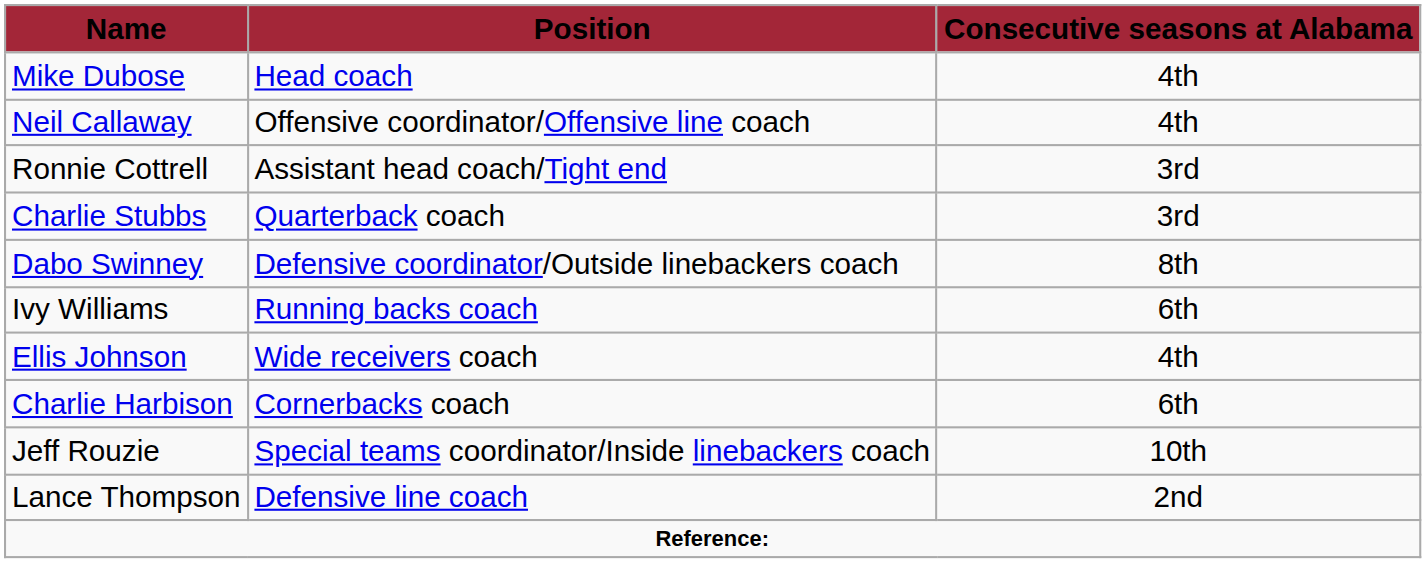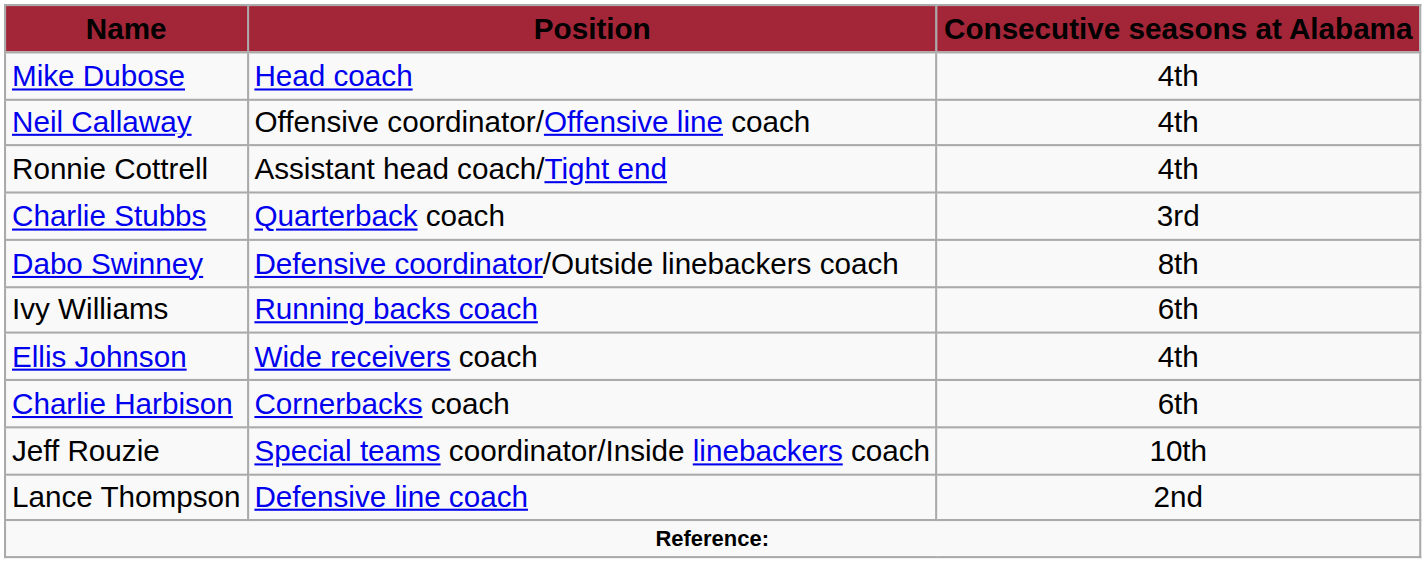 <table class="wikitable" style="font-size:90%;">
 <tr>
 <th style="background:#A32638;"><span>Name</span></th>
 <th style="background:#A32638;"><span>Position</span></th>
 <th style="background:#A32638;"><span>Consecutive seasons at Alabama </span></th>
 </tr>
 <tr>
 <td><a href='#'>Mike Dubose</a></td>
 <td><a href='#'>Head coach</a></td>
 <td align=center>4th</td>
 </tr>
 <tr>
 <td><a href='#'>Neil Callaway</a></td>
 <td>Offensive coordinator/<a href='#'>Offensive line</a> coach</td>
 <td align=center>4th</td>
 </tr>
 <tr>
 <td>Ronnie Cottrell</td>
 <td>Assistant head coach/<a href='#'>Tight end</a></td>
-<td align=center>3rd</td>
+<td align=center>4th</td>
 </tr>
 <tr>
 <td><a href='#'>Charlie Stubbs</a></td>
 <td><a href='#'>Quarterback</a> coach</td>
 <td align=center>3rd</td>
 </tr>
 <tr>
 <td><a href='#'>Dabo Swinney</a></td>
 <td><a href='#'>Defensive coordinator</a>/Outside linebackers coach</td>
 <td align=center>8th</td>
 </tr>
 <tr>
 <td>Ivy Williams</td>
 <td><a href='#'>Running backs coach</a></td>
 <td align=center>6th</td>
 </tr>
 <tr>
 <td><a href='#'>Ellis Johnson</a></td>
 <td><a href='#'>Wide receivers</a> coach</td>
 <td align=center>4th</td>
 </tr>
 <tr>
 <td><a href='#'>Charlie Harbison</a></td>
 <td><a href='#'>Cornerbacks</a> coach</td>
 <td align=center>6th</td>
 </tr>
 <tr>
 <td>Jeff Rouzie</td>
 <td><a href='#'>Special teams</a> coordinator/Inside <a href='#'>linebackers</a> coach</td>
 <td align=center>10th</td>
 </tr>
 <tr>
 <td>Lance Thompson</td>
 <td><a href='#'>Defensive line coach</a></td>
 <td align=center>2nd</td>
 </tr>
 <tr>
 <td colspan="4"  style="font-size:8pt; text-align:center;"><strong>Reference:</strong></td>
 </tr>
 </table>
